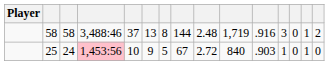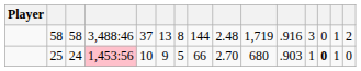 <table class="wikitable sortable" style="text-align:center;">
 <tr>
 <th>Player</th>
 <th></th>
 <th></th>
 <th></th>
 <th></th>
 <th></th>
 <th></th>
 <th></th>
 <th></th>
 <th></th>
 <th></th>
 <th></th>
 <th></th>
 <th></th>
 <th></th>
 </tr>
 <tr>
 <td style="text-align:left;"></td>
 <td>58</td>
 <td>58</td>
 <td>3,488:46</td>
 <td>37</td>
 <td>13</td>
 <td>8</td>
 <td>144</td>
 <td>2.48</td>
 <td>1,719</td>
 <td>.916</td>
 <td>3</td>
 <td>0</td>
 <td>1</td>
 <td>2</td>
 </tr>
 <tr>
 <td style="text-align:left;"></td>
 <td>25</td>
 <td>24</td>
 <td style="background: pink;">1,453:56</td>
 <td>10</td>
 <td>9</td>
 <td>5</td>
-<td>67</td>
-<td>2.72</td>
-<td>840</td>
+<td>66</td>
+<td>2.70</td>
+<td>680</td>
 <td>.903</td>
 <td>1</td>
-<td>0</td>
+<td><strong>0</strong></td>
 <td>1</td>
 <td>0</td>
 </tr>
 </table>
